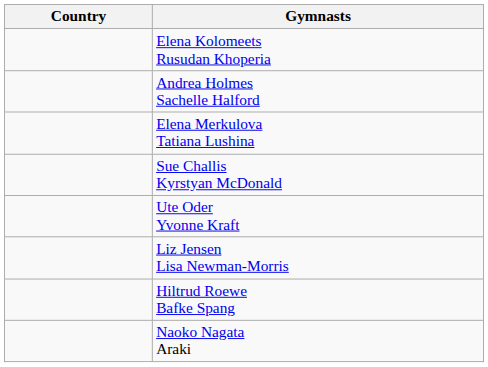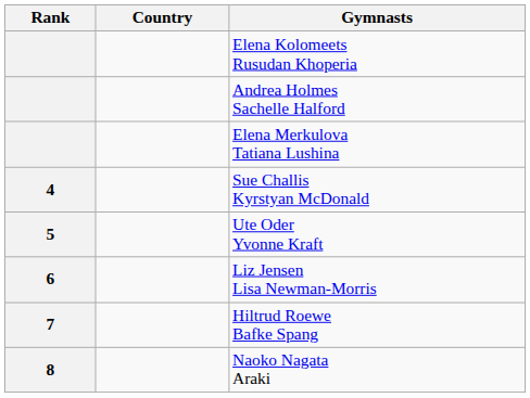 <table class="wikitable" width=500>
 <tr bgcolor="#efefef">
+<th>Rank</th>
 <th>Country</th>
 <th>Gymnasts</th>
 </tr>
 <tr>
+<th></th>
 <td></td>
 <td><a href='#'>Elena Kolomeets</a> <br> <a href='#'>Rusudan Khoperia</a></td>
 </tr>
 <tr>
+<th></th>
 <td></td>
 <td><a href='#'>Andrea Holmes</a> <br> <a href='#'>Sachelle Halford</a></td>
 </tr>
 <tr>
+<th></th>
 <td></td>
 <td><a href='#'>Elena Merkulova</a> <br> <a href='#'>Tatiana Lushina</a></td>
 </tr>
 <tr>
+<th>4</th>
 <td></td>
 <td><a href='#'>Sue Challis</a> <br> <a href='#'>Kyrstyan McDonald</a></td>
 </tr>
 <tr>
+<th>5</th>
 <td></td>
 <td><a href='#'>Ute Oder</a> <br> <a href='#'>Yvonne Kraft</a></td>
 </tr>
 <tr>
+<th>6</th>
 <td></td>
 <td><a href='#'>Liz Jensen</a> <br> <a href='#'>Lisa Newman-Morris</a></td>
 </tr>
 <tr>
+<th>7</th>
 <td></td>
 <td><a href='#'>Hiltrud Roewe</a> <br> <a href='#'>Bafke Spang</a></td>
 </tr>
 <tr>
+<th>8</th>
 <td></td>
 <td><a href='#'>Naoko Nagata</a> <br> Araki</td>
 </tr>
 </table>
